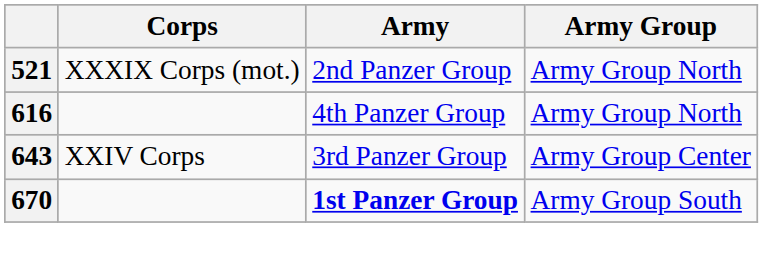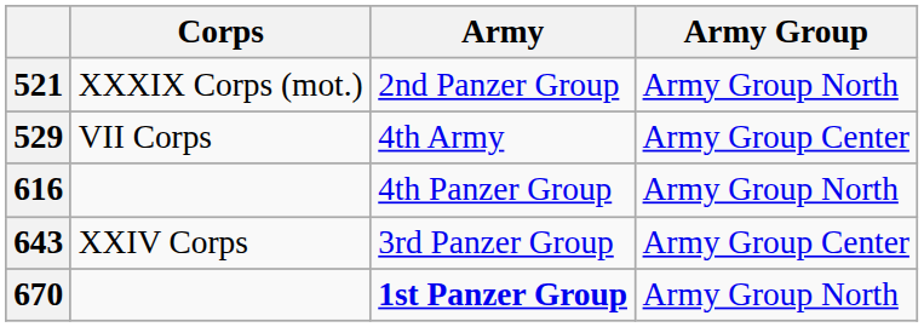 <table class="wikitable">
 <tr>
 <th></th>
 <th>Corps</th>
 <th>Army</th>
 <th>Army Group</th>
 </tr>
 <tr>
 <th>521</th>
 <td>XXXIX Corps (mot.)</td>
 <td><a href='#'>2nd Panzer Group</a></td>
 <td><a href='#'>Army Group North</a></td>
+</tr>
+<tr>
+<th>529</th>
+<td>VII Corps</td>
+<td><a href='#'>4th Army</a></td>
+<td><a href='#'>Army Group Center</a></td>
 </tr>
 <tr>
 <th>616</th>
 <td></td>
 <td><a href='#'>4th Panzer Group</a></td>
 <td><a href='#'>Army Group North</a></td>
 </tr>
 <tr>
 <th>643</th>
 <td>XXIV Corps</td>
 <td><a href='#'>3rd Panzer Group</a></td>
 <td><a href='#'>Army Group Center</a></td>
 </tr>
 <tr>
 <th>670</th>
 <td></td>
 <td><strong><a href='#'>1st Panzer Group</a></strong></td>
-<td><a href='#'>Army Group South</a></td>
+<td><a href='#'>Army Group North</a></td>
 </tr>
 </table>
